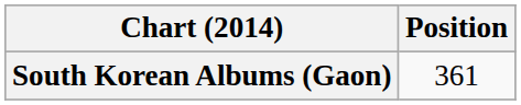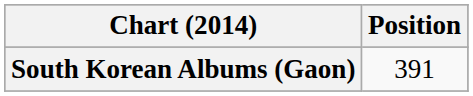 <table class="wikitable sortable plainrowheaders">
 <tr>
 <th scope="col">Chart (2014)</th>
 <th scope="col">Position</th>
 </tr>
 <tr>
 <th scope="row">South Korean Albums (Gaon)</th>
-<td style="text-align:center;">361</td>
+<td style="text-align:center;">391</td>
 </tr>
 </table>
